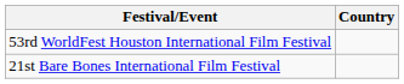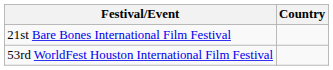 <table class="wikitable">
 <tr>
 <th>Festival/Event</th>
 <th>Country</th>
 </tr>
 <tr>
+<td>21st <a href='#'>Bare Bones International Film Festival</a></td>
+<td></td>
+</tr>
+<tr>
 <td>53rd <a href='#'>WorldFest Houston International Film Festival</a></td>
 <td></td>
 </tr>
-<tr>
-<td>21st <a href='#'>Bare Bones International Film Festival</a></td>
-<td></td>
-</tr>
 </table>
